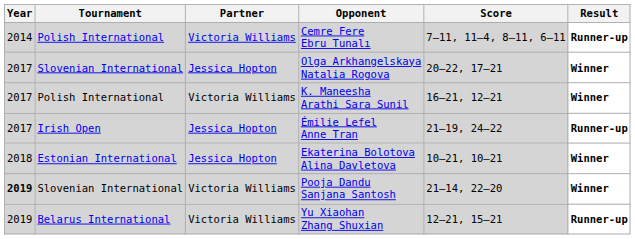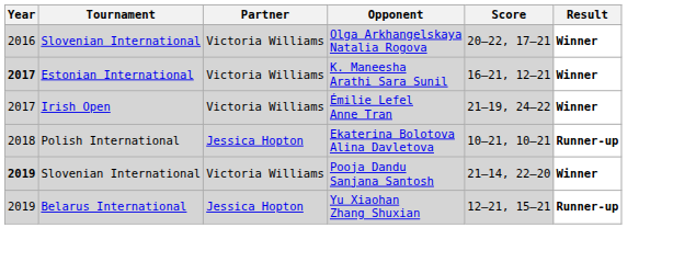 <table class="sortable wikitable" style="font-size: 90%;">
 <tr>
 <th>Year</th>
 <th>Tournament</th>
 <th>Partner</th>
 <th>Opponent</th>
 <th>Score</th>
 <th>Result</th>
 </tr>
 <tr style="background:#D5D5D5">
-<td align="center">2014</td>
-<td align="left"><a href='#'>Polish International</a></td>
-<td align="left"> <a href='#'>Victoria Williams</a></td>
-<td align="left"> <a href='#'>Cemre Fere</a><br> <a href='#'>Ebru Tunalı</a></td>
-<td align="left">7–11, 11–4, 8–11, 6–11</td>
-<td style="text-align:left; background:white"> <strong>Runner-up</strong></td>
-</tr>
-<tr style="background:#D5D5D5">
-<td align="center">2017</td>
+<td align="center">2016</td>
 <td align="left"><a href='#'>Slovenian International</a></td>
-<td align="left"> <a href='#'>Jessica Hopton</a></td>
+<td align="left"> Victoria Williams</td>
 <td align="left"> <a href='#'>Olga Arkhangelskaya</a><br> <a href='#'>Natalia Rogova</a></td>
 <td align="left">20–22, 17–21</td>
 <td style="text-align:left; background:white"> <strong>Winner</strong></td>
 </tr>
 <tr style="background:#D5D5D5">
-<td align="center">2017</td>
-<td align="left">Polish International</td>
+<td align="center"><strong>2017</strong></td>
+<td align="left"><a href='#'>Estonian International</a></td>
 <td align="left"> Victoria Williams</td>
 <td align="left"> <a href='#'>K. Maneesha</a><br> <a href='#'>Arathi Sara Sunil</a></td>
 <td align="left">16–21, 12–21</td>
 <td style="text-align:left; background:white"> <strong>Winner</strong></td>
 </tr>
 <tr style="background:#D5D5D5">
 <td align="center">2017</td>
 <td align="left"><a href='#'>Irish Open</a></td>
-<td align="left"> <a href='#'>Jessica Hopton</a></td>
+<td align="left"> Victoria Williams</td>
 <td align="left"> <a href='#'>Émilie Lefel</a><br> <a href='#'>Anne Tran</a></td>
 <td align="left">21–19, 24–22</td>
-<td style="text-align:left; background:white"> <strong>Runner-up</strong></td>
+<td style="text-align:left; background:white"> <strong>Winner</strong></td>
 </tr>
 <tr style="background:#D5D5D5">
 <td align="center">2018</td>
-<td align="left"><a href='#'>Estonian International</a></td>
+<td align="left">Polish International</td>
 <td align="left"> <a href='#'>Jessica Hopton</a></td>
 <td align="left"> <a href='#'>Ekaterina Bolotova</a><br> <a href='#'>Alina Davletova</a></td>
 <td align="left">10–21, 10–21</td>
-<td style="text-align:left; background:white"> <strong>Winner</strong></td>
+<td style="text-align:left; background:white"> <strong>Runner-up</strong></td>
 </tr>
 <tr style="background:#D5D5D5">
 <td align="center"><strong>2019</strong></td>
 <td align="left">Slovenian International</td>
 <td align="left"> Victoria Williams</td>
 <td align="left"> <a href='#'>Pooja Dandu</a><br> <a href='#'>Sanjana Santosh</a></td>
 <td align="left">21–14, 22–20</td>
 <td style="text-align:left; background:white"> <strong>Winner</strong></td>
 </tr>
 <tr style="background:#D5D5D5">
 <td align="center">2019</td>
 <td align="left"><a href='#'>Belarus International</a></td>
-<td align="left"> Victoria Williams</td>
+<td align="left"> <a href='#'>Jessica Hopton</a></td>
 <td align="left"> <a href='#'>Yu Xiaohan</a><br> <a href='#'>Zhang Shuxian</a></td>
 <td align="left">12–21, 15–21</td>
 <td style="text-align:left; background:white"> <strong>Runner-up</strong></td>
 </tr>
 </table>
